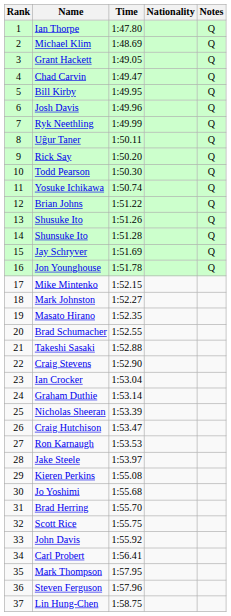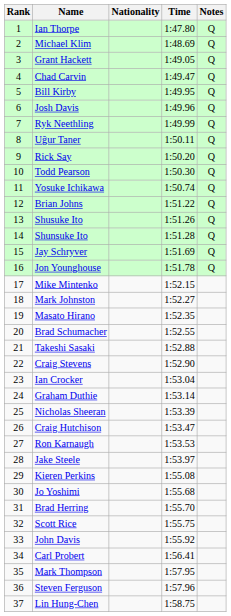 <table class="wikitable sortable" style="text-align:center">
 <tr>
 <th>Rank</th>
 <th>Name</th>
+<th>Nationality</th>
 <th>Time</th>
-<th>Nationality</th>
 <th>Notes</th>
 </tr>
 <tr bgcolor=ccffcc>
 <td>1</td>
 <td align=left><a href='#'>Ian Thorpe</a></td>
+<td align=left></td>
 <td>1:47.80</td>
-<td align=left></td>
 <td>Q</td>
 </tr>
 <tr bgcolor=ccffcc>
 <td>2</td>
 <td align=left><a href='#'>Michael Klim</a></td>
+<td align=left></td>
 <td>1:48.69</td>
-<td align=left></td>
 <td>Q</td>
 </tr>
 <tr bgcolor=ccffcc>
 <td>3</td>
 <td align=left><a href='#'>Grant Hackett</a></td>
+<td align=left></td>
 <td>1:49.05</td>
-<td align=left></td>
 <td>Q</td>
 </tr>
 <tr bgcolor=ccffcc>
 <td>4</td>
 <td align=left><a href='#'>Chad Carvin</a></td>
+<td align=left></td>
 <td>1:49.47</td>
-<td align=left></td>
 <td>Q</td>
 </tr>
 <tr bgcolor=ccffcc>
 <td>5</td>
 <td align=left><a href='#'>Bill Kirby</a></td>
+<td align=left></td>
 <td>1:49.95</td>
-<td align=left></td>
 <td>Q</td>
 </tr>
 <tr bgcolor=ccffcc>
 <td>6</td>
 <td align=left><a href='#'>Josh Davis</a></td>
+<td align=left></td>
 <td>1:49.96</td>
-<td align=left></td>
 <td>Q</td>
 </tr>
 <tr bgcolor=ccffcc>
 <td>7</td>
 <td align=left><a href='#'>Ryk Neethling</a></td>
+<td align=left></td>
 <td>1:49.99</td>
-<td align=left></td>
 <td>Q</td>
 </tr>
 <tr bgcolor=ccffcc>
 <td>8</td>
 <td align=left><a href='#'>Uğur Taner</a></td>
+<td align=left></td>
 <td>1:50.11</td>
-<td align=left></td>
 <td>Q</td>
 </tr>
 <tr bgcolor=ccffcc>
 <td>9</td>
 <td align=left><a href='#'>Rick Say</a></td>
+<td align=left></td>
 <td>1:50.20</td>
-<td align=left></td>
 <td>Q</td>
 </tr>
 <tr bgcolor=ccffcc>
 <td>10</td>
 <td align=left><a href='#'>Todd Pearson</a></td>
+<td align=left></td>
 <td>1:50.30</td>
-<td align=left></td>
 <td>Q</td>
 </tr>
 <tr bgcolor=ccffcc>
 <td>11</td>
 <td align=left><a href='#'>Yosuke Ichikawa</a></td>
+<td align=left></td>
 <td>1:50.74</td>
-<td align=left></td>
 <td>Q</td>
 </tr>
 <tr bgcolor=ccffcc>
 <td>12</td>
 <td align=left><a href='#'>Brian Johns</a></td>
+<td align=left></td>
 <td>1:51.22</td>
-<td align=left></td>
 <td>Q</td>
 </tr>
 <tr bgcolor=ccffcc>
 <td>13</td>
 <td align=left><a href='#'>Shusuke Ito</a></td>
+<td align=left></td>
 <td>1:51.26</td>
-<td align=left></td>
 <td>Q</td>
 </tr>
 <tr bgcolor=ccffcc>
 <td>14</td>
 <td align=left><a href='#'>Shunsuke Ito</a></td>
+<td align=left></td>
 <td>1:51.28</td>
-<td align=left></td>
 <td>Q</td>
 </tr>
 <tr bgcolor=ccffcc>
 <td>15</td>
 <td align=left><a href='#'>Jay Schryver</a></td>
+<td align=left></td>
 <td>1:51.69</td>
-<td align=left></td>
 <td>Q</td>
 </tr>
 <tr bgcolor=ccffcc>
 <td>16</td>
 <td align=left><a href='#'>Jon Younghouse</a></td>
+<td align=left></td>
 <td>1:51.78</td>
-<td align=left></td>
 <td>Q</td>
 </tr>
 <tr>
 <td>17</td>
 <td align=left><a href='#'>Mike Mintenko</a></td>
+<td align=left></td>
 <td>1:52.15</td>
-<td align=left></td>
 <td></td>
 </tr>
 <tr>
 <td>18</td>
 <td align=left><a href='#'>Mark Johnston</a></td>
+<td align=left></td>
 <td>1:52.27</td>
-<td align=left></td>
 <td></td>
 </tr>
 <tr>
 <td>19</td>
 <td align=left><a href='#'>Masato Hirano</a></td>
+<td align=left></td>
 <td>1:52.35</td>
-<td align=left></td>
 <td></td>
 </tr>
 <tr>
 <td>20</td>
 <td align=left><a href='#'>Brad Schumacher</a></td>
+<td align=left></td>
 <td>1:52.55</td>
-<td align=left></td>
 <td></td>
 </tr>
 <tr>
 <td>21</td>
 <td align=left><a href='#'>Takeshi Sasaki</a></td>
+<td align=left></td>
 <td>1:52.88</td>
-<td align=left></td>
 <td></td>
 </tr>
 <tr>
 <td>22</td>
 <td align=left><a href='#'>Craig Stevens</a></td>
+<td align=left></td>
 <td>1:52.90</td>
-<td align=left></td>
 <td></td>
 </tr>
 <tr>
 <td>23</td>
 <td align=left><a href='#'>Ian Crocker</a></td>
+<td align=left></td>
 <td>1:53.04</td>
-<td align=left></td>
 <td></td>
 </tr>
 <tr>
 <td>24</td>
 <td align=left><a href='#'>Graham Duthie</a></td>
+<td align=left></td>
 <td>1:53.14</td>
-<td align=left></td>
 <td></td>
 </tr>
 <tr>
 <td>25</td>
 <td align=left><a href='#'>Nicholas Sheeran</a></td>
+<td align=left></td>
 <td>1:53.39</td>
-<td align=left></td>
 <td></td>
 </tr>
 <tr>
 <td>26</td>
 <td align=left><a href='#'>Craig Hutchison</a></td>
+<td align=left></td>
 <td>1:53.47</td>
-<td align=left></td>
 <td></td>
 </tr>
 <tr>
 <td>27</td>
 <td align=left><a href='#'>Ron Karnaugh</a></td>
+<td align=left></td>
 <td>1:53.53</td>
-<td align=left></td>
 <td></td>
 </tr>
 <tr>
 <td>28</td>
 <td align=left><a href='#'>Jake Steele</a></td>
+<td align=left></td>
 <td>1:53.97</td>
-<td align=left></td>
 <td></td>
 </tr>
 <tr>
 <td>29</td>
 <td align=left><a href='#'>Kieren Perkins</a></td>
+<td align=left></td>
 <td>1:55.08</td>
-<td align=left></td>
 <td></td>
 </tr>
 <tr>
 <td>30</td>
 <td align=left><a href='#'>Jo Yoshimi</a></td>
+<td align=left></td>
 <td>1:55.68</td>
-<td align=left></td>
 <td></td>
 </tr>
 <tr>
 <td>31</td>
 <td align=left><a href='#'>Brad Herring</a></td>
+<td align=left></td>
 <td>1:55.70</td>
-<td align=left></td>
 <td></td>
 </tr>
 <tr>
 <td>32</td>
 <td align=left><a href='#'>Scott Rice</a></td>
+<td align=left></td>
 <td>1:55.75</td>
-<td align=left></td>
 <td></td>
 </tr>
 <tr>
 <td>33</td>
 <td align=left><a href='#'>John Davis</a></td>
+<td align=left></td>
 <td>1:55.92</td>
-<td align=left></td>
 <td></td>
 </tr>
 <tr>
 <td>34</td>
 <td align=left><a href='#'>Carl Probert</a></td>
+<td align=left></td>
 <td>1:56.41</td>
-<td align=left></td>
 <td></td>
 </tr>
 <tr>
 <td>35</td>
 <td align=left><a href='#'>Mark Thompson</a></td>
+<td align=left></td>
 <td>1:57.95</td>
-<td align=left></td>
 <td></td>
 </tr>
 <tr>
 <td>36</td>
 <td align=left><a href='#'>Steven Ferguson</a></td>
+<td align=left></td>
 <td>1:57.96</td>
-<td align=left></td>
 <td></td>
 </tr>
 <tr>
 <td>37</td>
 <td align=left><a href='#'>Lin Hung-Chen</a></td>
+<td align=left></td>
 <td>1:58.75</td>
-<td align=left></td>
 <td></td>
 </tr>
 </table>
